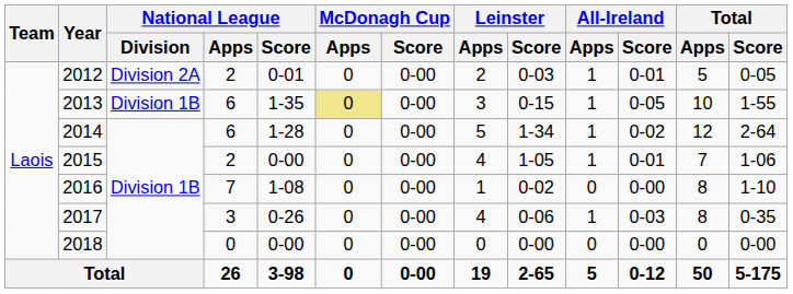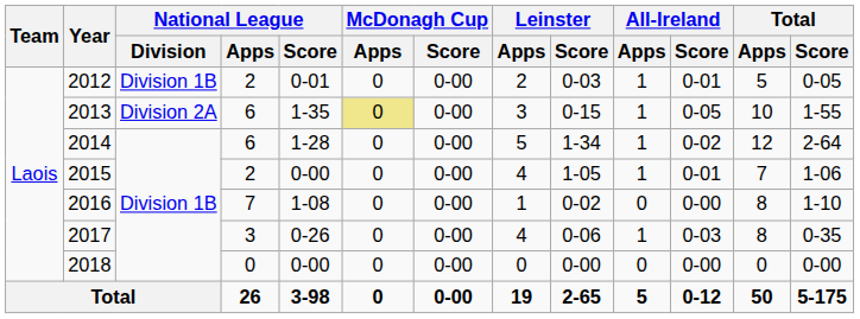 <table class="wikitable" style="text-align:center">
 <tr>
 <th rowspan="2">Team</th>
 <th rowspan="2">Year</th>
 <th colspan="3"><a href='#'>National League</a></th>
 <th colspan="2"><a href='#'>McDonagh Cup</a></th>
 <th colspan="2"><a href='#'>Leinster</a></th>
 <th colspan="2"><a href='#'>All-Ireland</a></th>
 <th colspan="2">Total</th>
 </tr>
 <tr>
 <th>Division</th>
 <th>Apps</th>
 <th>Score</th>
 <th>Apps</th>
 <th>Score</th>
 <th>Apps</th>
 <th>Score</th>
 <th>Apps</th>
 <th>Score</th>
 <th>Apps</th>
 <th>Score</th>
 </tr>
 <tr>
 <td rowspan="7"><a href='#'>Laois</a></td>
 <td>2012</td>
-<td rowspan="1"><a href='#'>Division 2A</a></td>
+<td rowspan="1"><a href='#'>Division 1B</a></td>
 <td>2</td>
 <td>0-01</td>
 <td>0</td>
 <td>0-00</td>
 <td>2</td>
 <td>0-03</td>
 <td>1</td>
 <td>0-01</td>
 <td>5</td>
 <td>0-05</td>
 </tr>
 <tr>
 <td>2013</td>
-<td rowspan="1"><a href='#'>Division 1B</a></td>
+<td rowspan="1"><a href='#'>Division 2A</a></td>
 <td>6</td>
 <td>1-35</td>
 <td style="background: khaki;">0</td>
 <td>0-00</td>
 <td>3</td>
 <td>0-15</td>
 <td>1</td>
 <td>0-05</td>
 <td>10</td>
 <td>1-55</td>
 </tr>
 <tr>
 <td>2014</td>
 <td rowspan="5"><a href='#'>Division 1B</a></td>
 <td>6</td>
 <td>1-28</td>
 <td>0</td>
 <td>0-00</td>
 <td>5</td>
 <td>1-34</td>
 <td>1</td>
 <td>0-02</td>
 <td>12</td>
 <td>2-64</td>
 </tr>
 <tr>
 <td>2015</td>
 <td>2</td>
 <td>0-00</td>
 <td>0</td>
 <td>0-00</td>
 <td>4</td>
 <td>1-05</td>
 <td>1</td>
 <td>0-01</td>
 <td>7</td>
 <td>1-06</td>
 </tr>
 <tr>
 <td>2016</td>
 <td>7</td>
 <td>1-08</td>
 <td>0</td>
 <td>0-00</td>
 <td>1</td>
 <td>0-02</td>
 <td>0</td>
 <td>0-00</td>
 <td>8</td>
 <td>1-10</td>
 </tr>
 <tr>
 <td>2017</td>
 <td>3</td>
 <td>0-26</td>
 <td>0</td>
 <td>0-00</td>
 <td>4</td>
 <td>0-06</td>
 <td>1</td>
 <td>0-03</td>
 <td>8</td>
 <td>0-35</td>
 </tr>
 <tr>
 <td>2018</td>
 <td>0</td>
 <td>0-00</td>
 <td>0</td>
 <td>0-00</td>
 <td>0</td>
 <td>0-00</td>
 <td>0</td>
 <td>0-00</td>
 <td>0</td>
 <td>0-00</td>
 </tr>
 <tr>
 <th colspan="3">Total</th>
 <td><strong>26</strong></td>
 <td><strong>3-98</strong></td>
 <td><strong>0</strong></td>
 <td><strong>0-00</strong></td>
 <td><strong>19</strong></td>
 <td><strong>2-65</strong></td>
 <td><strong>5</strong></td>
 <td><strong>0-12</strong></td>
 <td><strong>50</strong></td>
 <td><strong>5-175</strong></td>
 </tr>
 </table>
